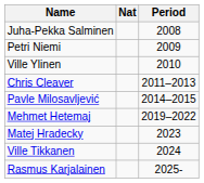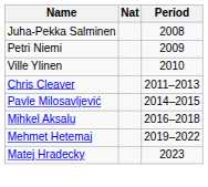 <table class="wikitable">
 <tr>
 <th>Name</th>
 <th>Nat</th>
 <th>Period</th>
 </tr>
 <tr>
 <td>Juha-Pekka Salminen</td>
 <td style="text-align:center;"></td>
 <td style="text-align:center;">2008</td>
 </tr>
 <tr>
 <td>Petri Niemi</td>
 <td style="text-align:center;"></td>
 <td style="text-align:center;">2009</td>
 </tr>
 <tr>
 <td>Ville Ylinen</td>
 <td style="text-align:center;"></td>
 <td style="text-align:center;">2010</td>
 </tr>
 <tr>
 <td><a href='#'>Chris Cleaver</a></td>
 <td style="text-align:center;"></td>
 <td style="text-align:center;">2011–2013</td>
 </tr>
 <tr>
 <td><a href='#'>Pavle Milosavljević</a></td>
 <td style="text-align:center;"></td>
 <td style="text-align:center;">2014–2015</td>
 </tr>
 <tr>
+<td><a href='#'>Mihkel Aksalu</a></td>
+<td style="text-align:center;"></td>
+<td style="text-align:center;">2016–2018</td>
+</tr>
+<tr>
 <td><a href='#'>Mehmet Hetemaj</a></td>
 <td style="text-align:center;"></td>
 <td style="text-align:center;">2019–2022</td>
 </tr>
 <tr>
 <td><a href='#'>Matej Hradecky</a></td>
 <td style="text-align:center;"></td>
 <td style="text-align:center;">2023</td>
 </tr>
-<tr>
-<td><a href='#'>Ville Tikkanen</a></td>
-<td style="text-align:center;"></td>
-<td style="text-align:center;">2024</td>
-</tr>
-<tr>
-<td><a href='#'>Rasmus Karjalainen</a></td>
-<td style="text-align:center;"></td>
-<td style="text-align:center;">2025-</td>
-</tr>
 </table>
